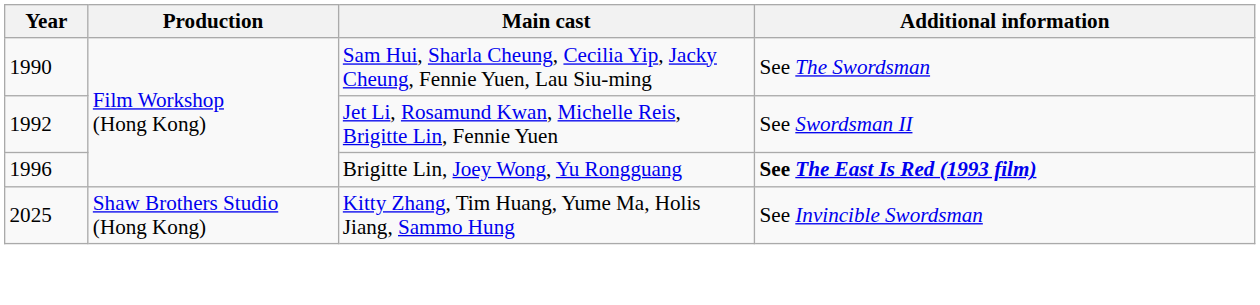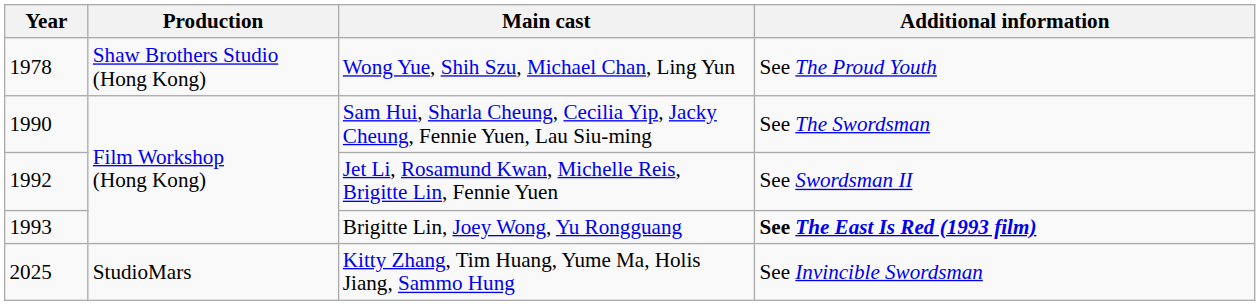 <table class="wikitable" width=75%>
 <tr>
 <th width=5%>Year</th>
 <th width=15%>Production</th>
 <th width=25%>Main cast</th>
 <th width=30%>Additional information</th>
+</tr>
+<tr>
+<td>1978</td>
+<td><a href='#'>Shaw Brothers Studio</a> (Hong Kong)</td>
+<td><a href='#'>Wong Yue</a>, <a href='#'>Shih Szu</a>, <a href='#'>Michael Chan</a>, Ling Yun</td>
+<td>See <em><a href='#'>The Proud Youth</a></em></td>
 </tr>
 <tr>
 <td>1990</td>
 <td rowspan="3"><a href='#'>Film Workshop</a><br>(Hong Kong)</td>
 <td><a href='#'>Sam Hui</a>, <a href='#'>Sharla Cheung</a>, <a href='#'>Cecilia Yip</a>, <a href='#'>Jacky Cheung</a>, Fennie Yuen, Lau Siu-ming</td>
 <td>See <em><a href='#'>The Swordsman</a></em></td>
 </tr>
 <tr>
 <td>1992</td>
 <td><a href='#'>Jet Li</a>, <a href='#'>Rosamund Kwan</a>, <a href='#'>Michelle Reis</a>, <a href='#'>Brigitte Lin</a>, Fennie Yuen</td>
 <td>See <em><a href='#'>Swordsman II</a></em></td>
 </tr>
 <tr>
-<td>1996</td>
+<td>1993</td>
 <td>Brigitte Lin, <a href='#'>Joey Wong</a>, <a href='#'>Yu Rongguang</a></td>
 <td><strong>See <em><a href='#'>The East Is Red (1993 film)</a></em></strong></td>
 </tr>
 <tr>
 <td>2025</td>
-<td><a href='#'>Shaw Brothers Studio</a> (Hong Kong)</td>
+<td>StudioMars</td>
 <td><a href='#'>Kitty Zhang</a>, Tim Huang, Yume Ma, Holis Jiang, <a href='#'>Sammo Hung</a></td>
 <td>See <em><a href='#'>Invincible Swordsman</a></em></td>
 </tr>
 </table>
